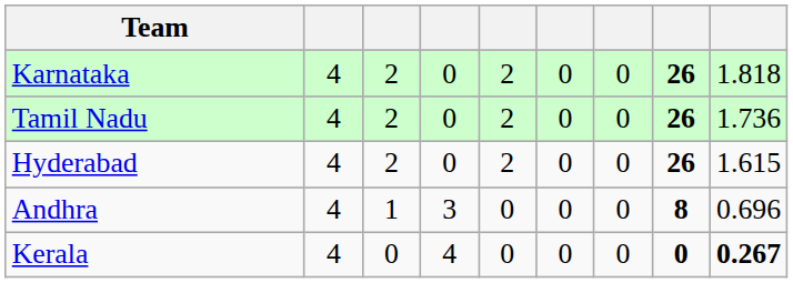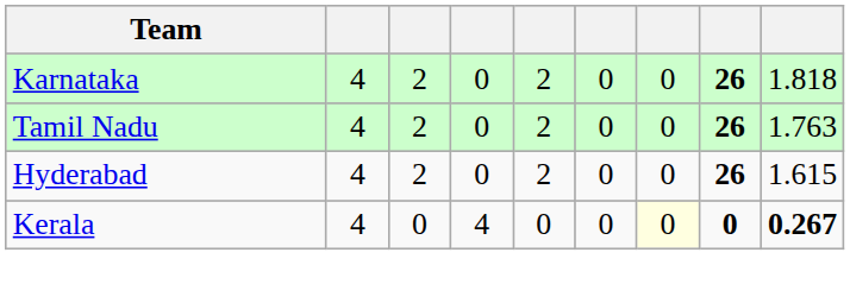 <table class="wikitable" style="text-align:center">
 <tr>
 <th style="width:160px">Team</th>
 <th style="width:25px"></th>
 <th style="width:25px"></th>
 <th style="width:25px"></th>
 <th style="width:25px"></th>
 <th style="width:25px"></th>
 <th style="width:25px"></th>
 <th style="width:25px"></th>
 <th style="width:25px;"></th>
 </tr>
 <tr style="background:#cfc;">
 <td style="text-align:left"><a href='#'>Karnataka</a></td>
 <td>4</td>
 <td>2</td>
 <td>0</td>
 <td>2</td>
 <td>0</td>
 <td>0</td>
 <td><strong>26</strong></td>
 <td>1.818</td>
 </tr>
 <tr style="background:#cfc;">
 <td style="text-align:left"><a href='#'>Tamil Nadu</a></td>
 <td>4</td>
 <td>2</td>
 <td>0</td>
 <td>2</td>
 <td>0</td>
 <td>0</td>
 <td><strong>26</strong></td>
-<td>1.736</td>
+<td>1.763</td>
 </tr>
 <tr>
 <td style="text-align:left"><a href='#'>Hyderabad</a></td>
 <td>4</td>
 <td>2</td>
 <td>0</td>
 <td>2</td>
 <td>0</td>
 <td>0</td>
 <td><strong>26</strong></td>
 <td>1.615</td>
 </tr>
 <tr>
-<td style="text-align:left"><a href='#'>Andhra</a></td>
-<td>4</td>
-<td>1</td>
-<td>3</td>
-<td>0</td>
-<td>0</td>
-<td>0</td>
-<td><strong>8</strong></td>
-<td>0.696</td>
-</tr>
-<tr>
 <td style="text-align:left"><a href='#'>Kerala</a></td>
 <td>4</td>
 <td>0</td>
 <td>4</td>
 <td>0</td>
 <td>0</td>
-<td>0</td>
+<td style="background: lightyellow;">0</td>
 <td><strong>0</strong></td>
 <td><strong>0.267</strong></td>
 </tr>
 </table>
